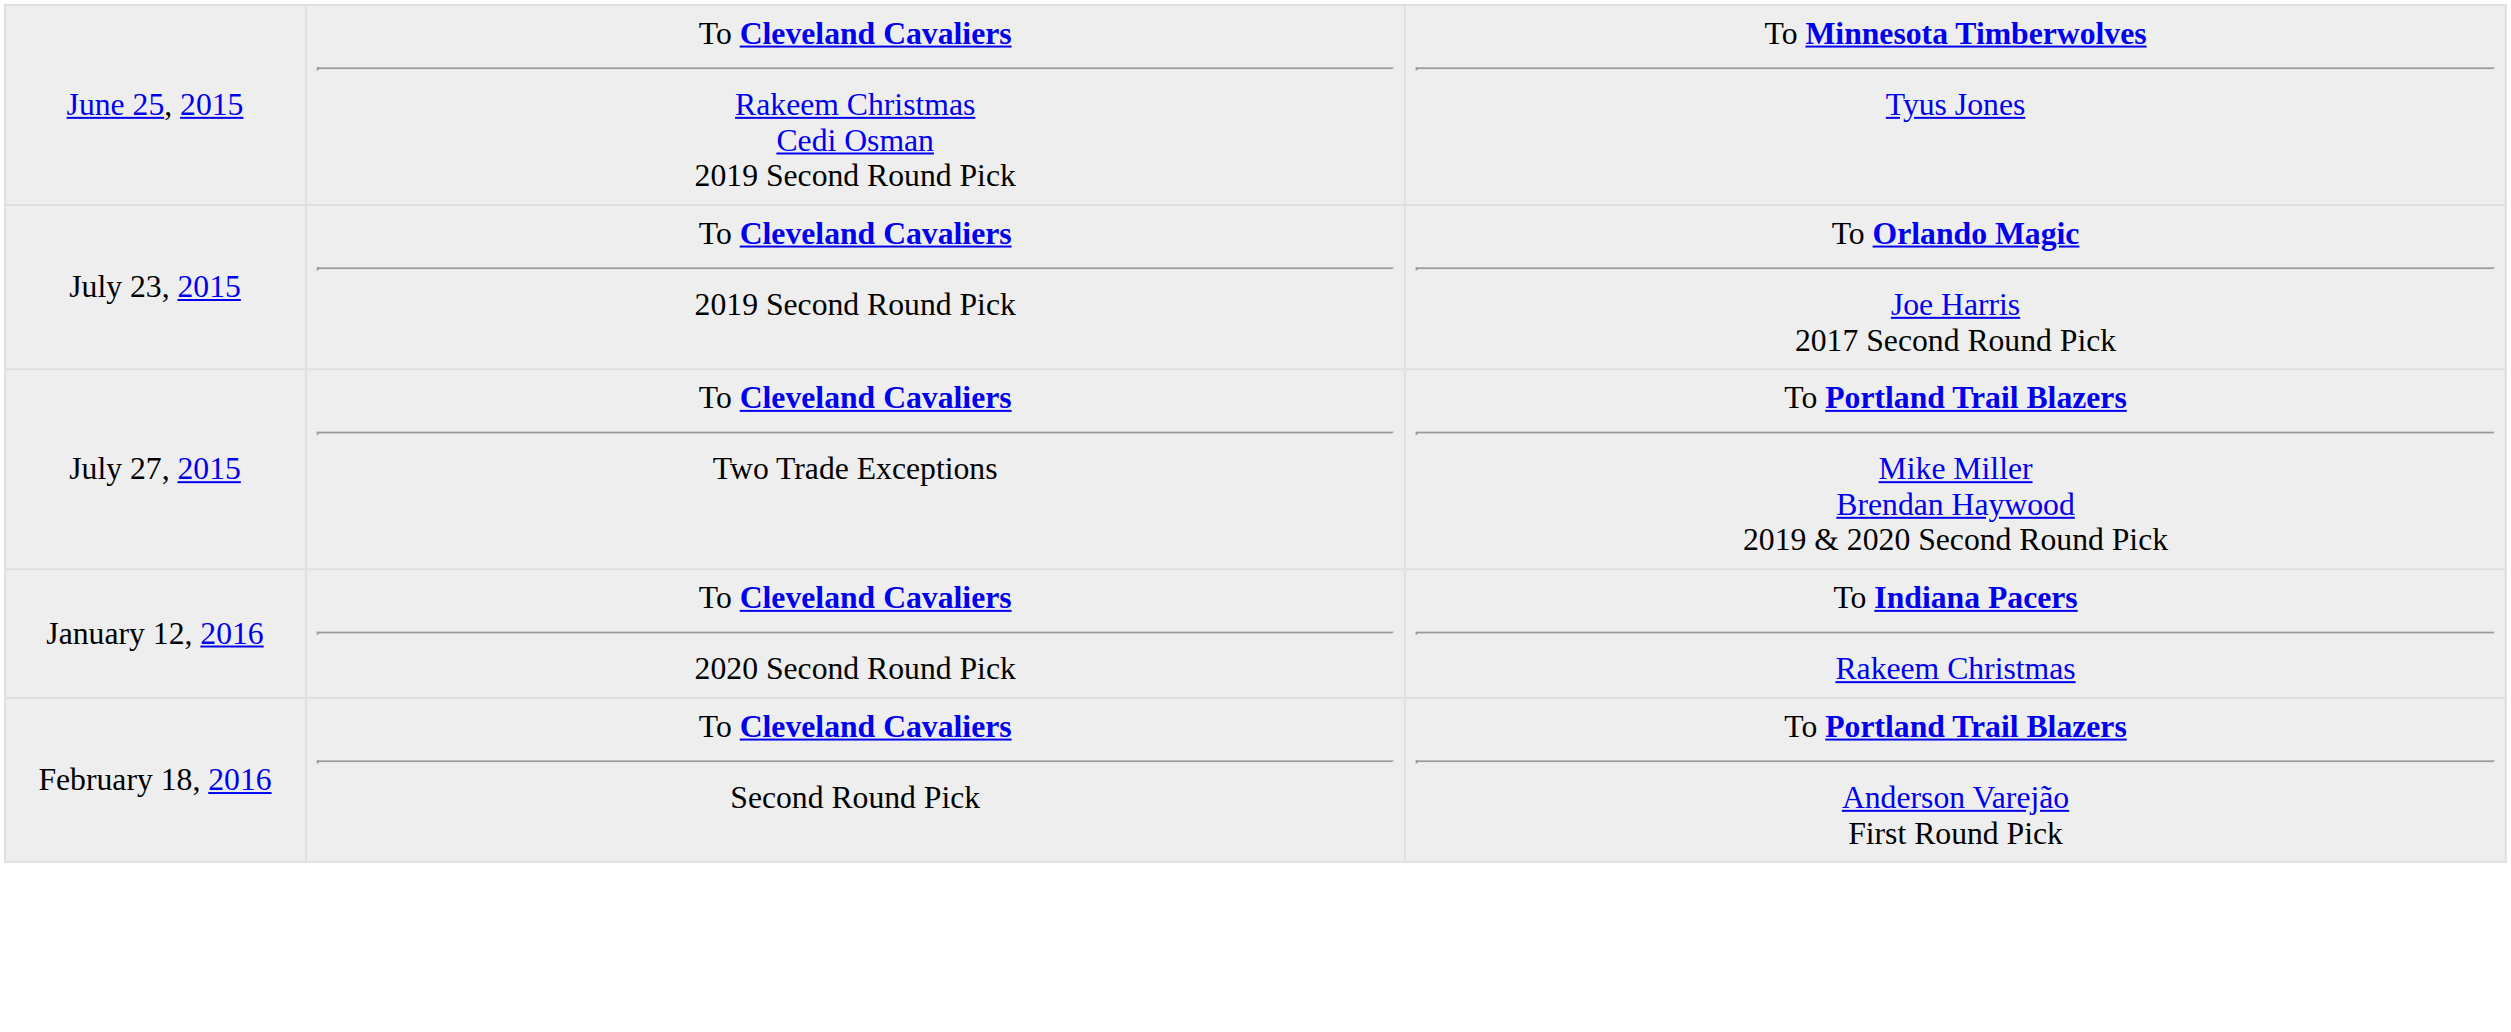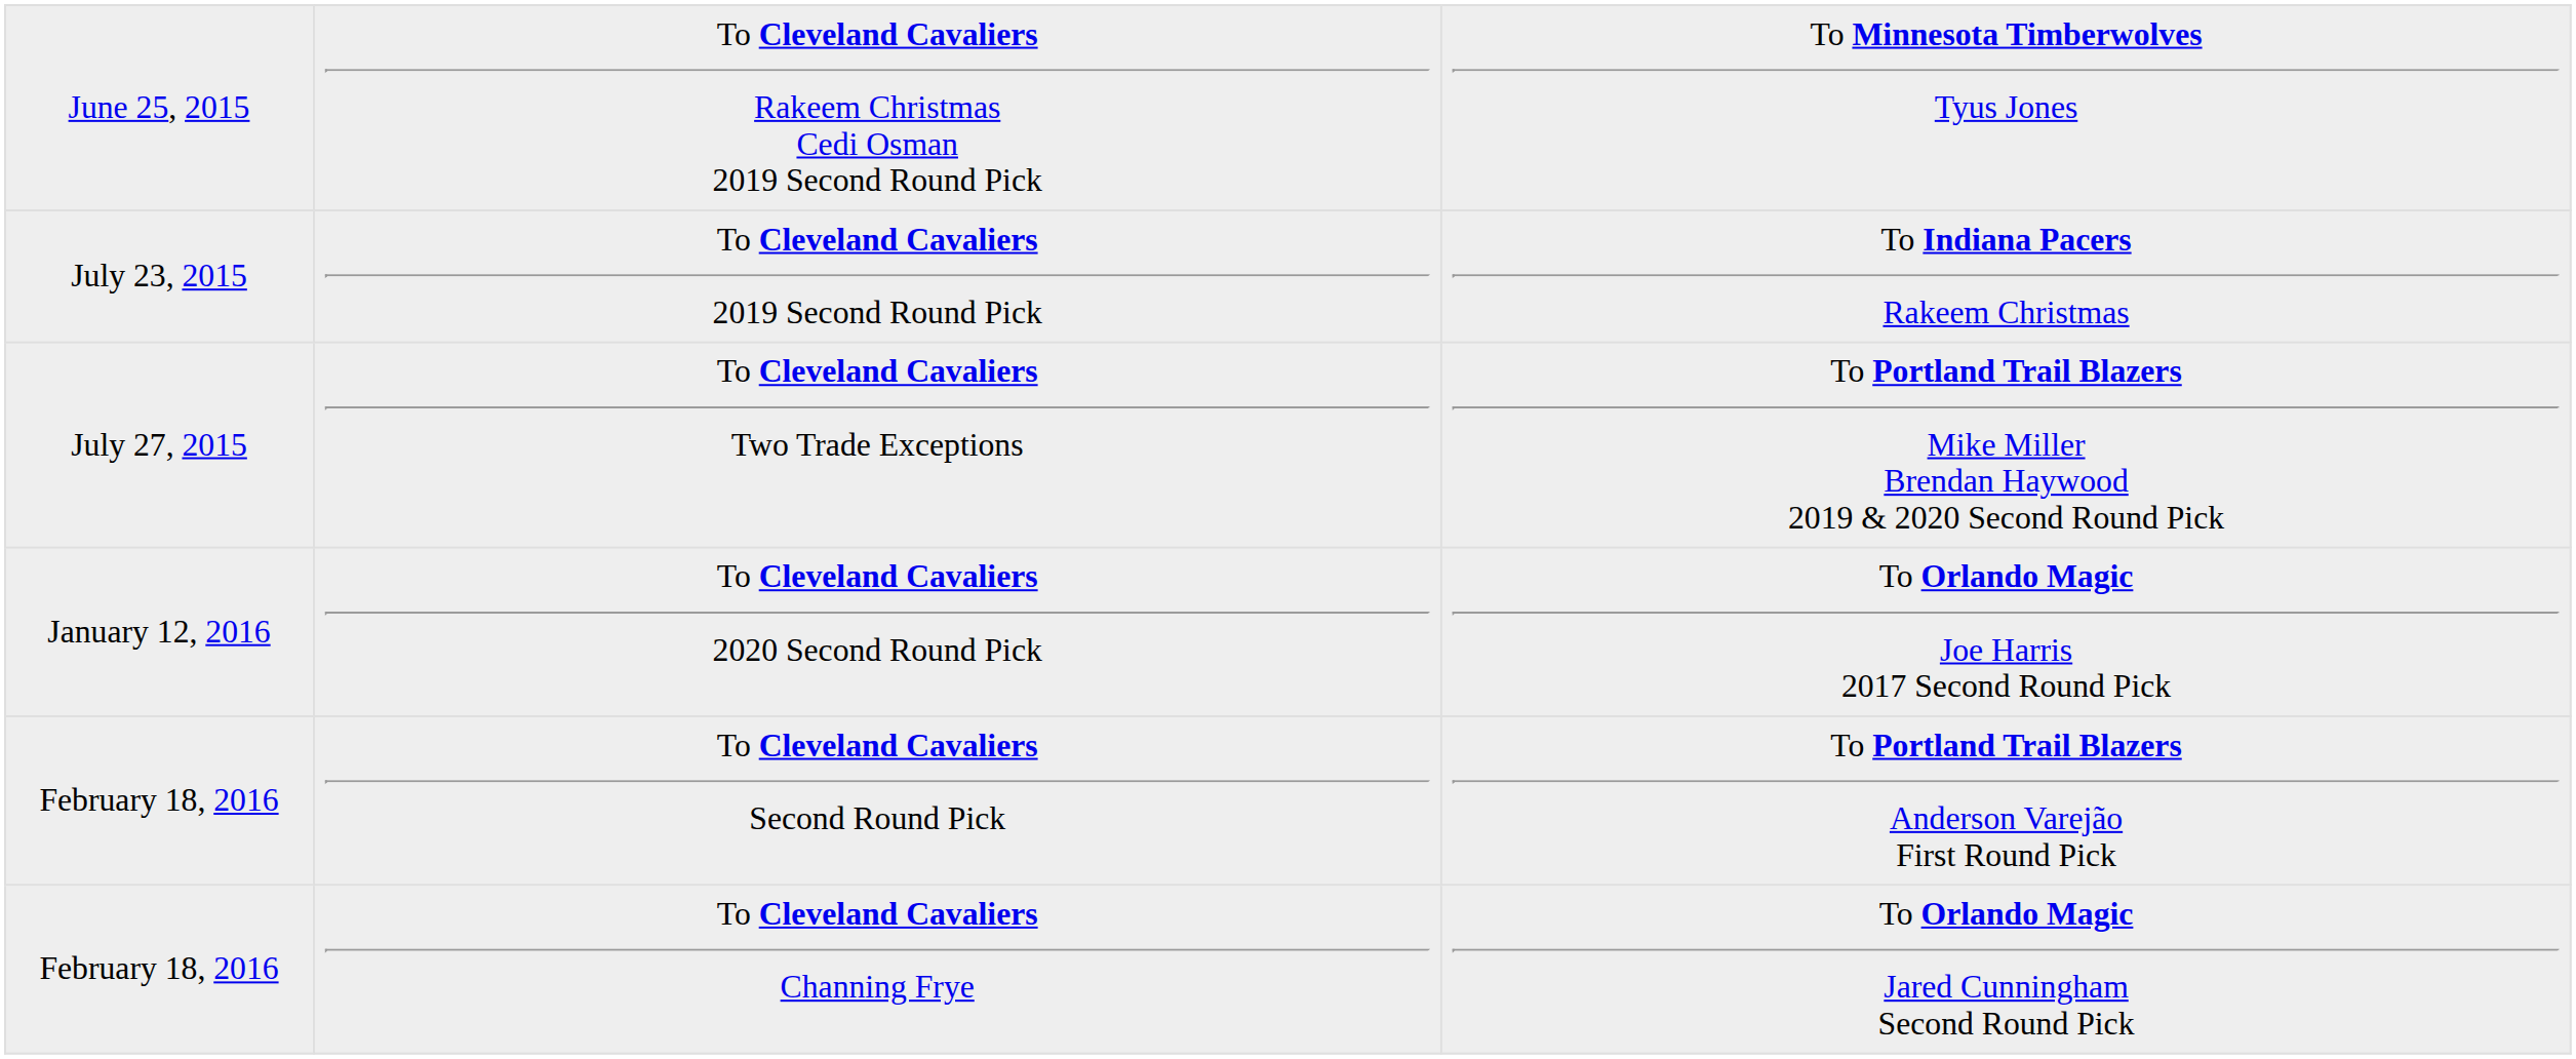 <table border=1 style="border-collapse:collapse; text-align: center; width: 100%" bordercolor="#DFDFDF"  cellpadding="5">
 <tr bgcolor="eeeeee">
 <td style="width:12%"><a href='#'>June 25</a>, <a href='#'>2015</a></td>
 <td style="width:44%" valign="top">To <strong><a href='#'>Cleveland Cavaliers</a></strong><hr><a href='#'>Rakeem Christmas</a><br><a href='#'>Cedi Osman</a><br>2019 Second Round Pick</td>
 <td style="width:44%" valign="top">To <strong><a href='#'>Minnesota Timberwolves</a></strong><hr><a href='#'>Tyus Jones</a></td>
 </tr>
 <tr bgcolor="eeeeee">
 <td style="width:12%">July 23, <a href='#'>2015</a></td>
 <td style="width:44%" valign="top">To <strong><a href='#'>Cleveland Cavaliers</a></strong><hr>2019 Second Round Pick</td>
-<td style="width:44%" valign="top">To <strong><a href='#'>Orlando Magic</a></strong><hr><a href='#'>Joe Harris</a><br>2017 Second Round Pick</td>
+<td style="width:44%" valign="top">To <strong><a href='#'>Indiana Pacers</a></strong><hr><a href='#'>Rakeem Christmas</a></td>
 </tr>
 <tr bgcolor="eeeeee">
 <td style="width:12%">July 27, <a href='#'>2015</a></td>
 <td style="width:44%" valign="top">To <strong><a href='#'>Cleveland Cavaliers</a></strong><hr>Two Trade Exceptions</td>
 <td style="width:44%" valign="top">To <strong><a href='#'>Portland Trail Blazers</a></strong><hr><a href='#'>Mike Miller</a><br><a href='#'>Brendan Haywood</a><br>2019 & 2020 Second Round Pick</td>
 </tr>
 <tr bgcolor="eeeeee">
 <td style="width:12%">January 12, <a href='#'>2016</a></td>
 <td style="width:44%" valign="top">To <strong><a href='#'>Cleveland Cavaliers</a></strong><hr>2020 Second Round Pick</td>
-<td style="width:44%" valign="top">To <strong><a href='#'>Indiana Pacers</a></strong><hr><a href='#'>Rakeem Christmas</a></td>
+<td style="width:44%" valign="top">To <strong><a href='#'>Orlando Magic</a></strong><hr><a href='#'>Joe Harris</a><br>2017 Second Round Pick</td>
 </tr>
 <tr bgcolor="eeeeee">
 <td style="width:12%">February 18, <a href='#'>2016</a></td>
 <td style="width:44%" valign="top">To <strong><a href='#'>Cleveland Cavaliers</a></strong><hr>Second Round Pick</td>
 <td style="width:44%" valign="top">To <strong><a href='#'>Portland Trail Blazers</a></strong><hr><a href='#'>Anderson Varejão</a><br>First Round Pick</td>
 </tr>
+<tr bgcolor="eeeeee">
+<td style="width:12%">February 18, <a href='#'>2016</a></td>
+<td style="width:44%" valign="top">To <strong><a href='#'>Cleveland Cavaliers</a></strong><hr><a href='#'>Channing Frye</a></td>
+<td style="width:44%" valign="top">To <strong><a href='#'>Orlando Magic</a></strong><hr><a href='#'>Jared Cunningham</a><br>Second Round Pick</td>
+</tr>
 </table>
